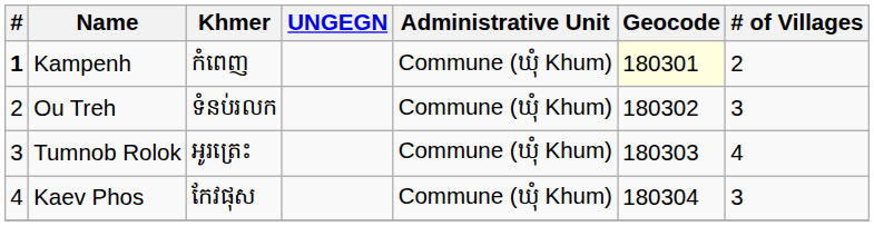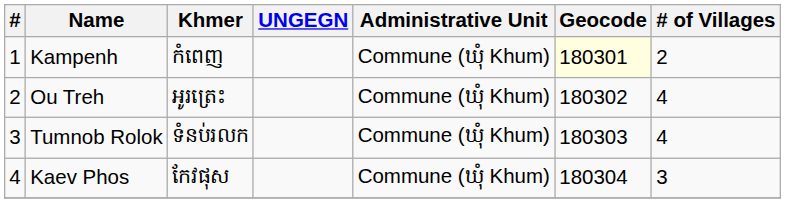 <table class="wikitable sortable">
 <tr>
 <th>#</th>
 <th>Name</th>
 <th>Khmer</th>
 <th><a href='#'>UNGEGN</a></th>
 <th>Administrative Unit</th>
 <th>Geocode</th>
 <th># of Villages</th>
 </tr>
 <tr>
-<td><strong>1</strong></td>
+<td>1</td>
 <td>Kampenh</td>
 <td>កំពេញ</td>
 <td></td>
 <td>Commune (ឃុំ Khum)</td>
 <td style="background: lightyellow;">180301</td>
 <td>2</td>
 </tr>
 <tr>
 <td>2</td>
 <td>Ou Treh</td>
-<td>ទំនប់រលក</td>
+<td>អូរត្រេះ</td>
 <td></td>
 <td>Commune (ឃុំ Khum)</td>
 <td>180302</td>
-<td>3</td>
+<td>4</td>
 </tr>
 <tr>
 <td>3</td>
 <td>Tumnob Rolok</td>
-<td>អូរត្រេះ</td>
+<td>ទំនប់រលក</td>
 <td></td>
 <td>Commune (ឃុំ Khum)</td>
 <td>180303</td>
 <td>4</td>
 </tr>
 <tr>
 <td>4</td>
 <td>Kaev Phos</td>
 <td>កែវផុស</td>
 <td></td>
 <td>Commune (ឃុំ Khum)</td>
 <td>180304</td>
 <td>3</td>
 </tr>
 <tr>
 </tr>
 </table>
